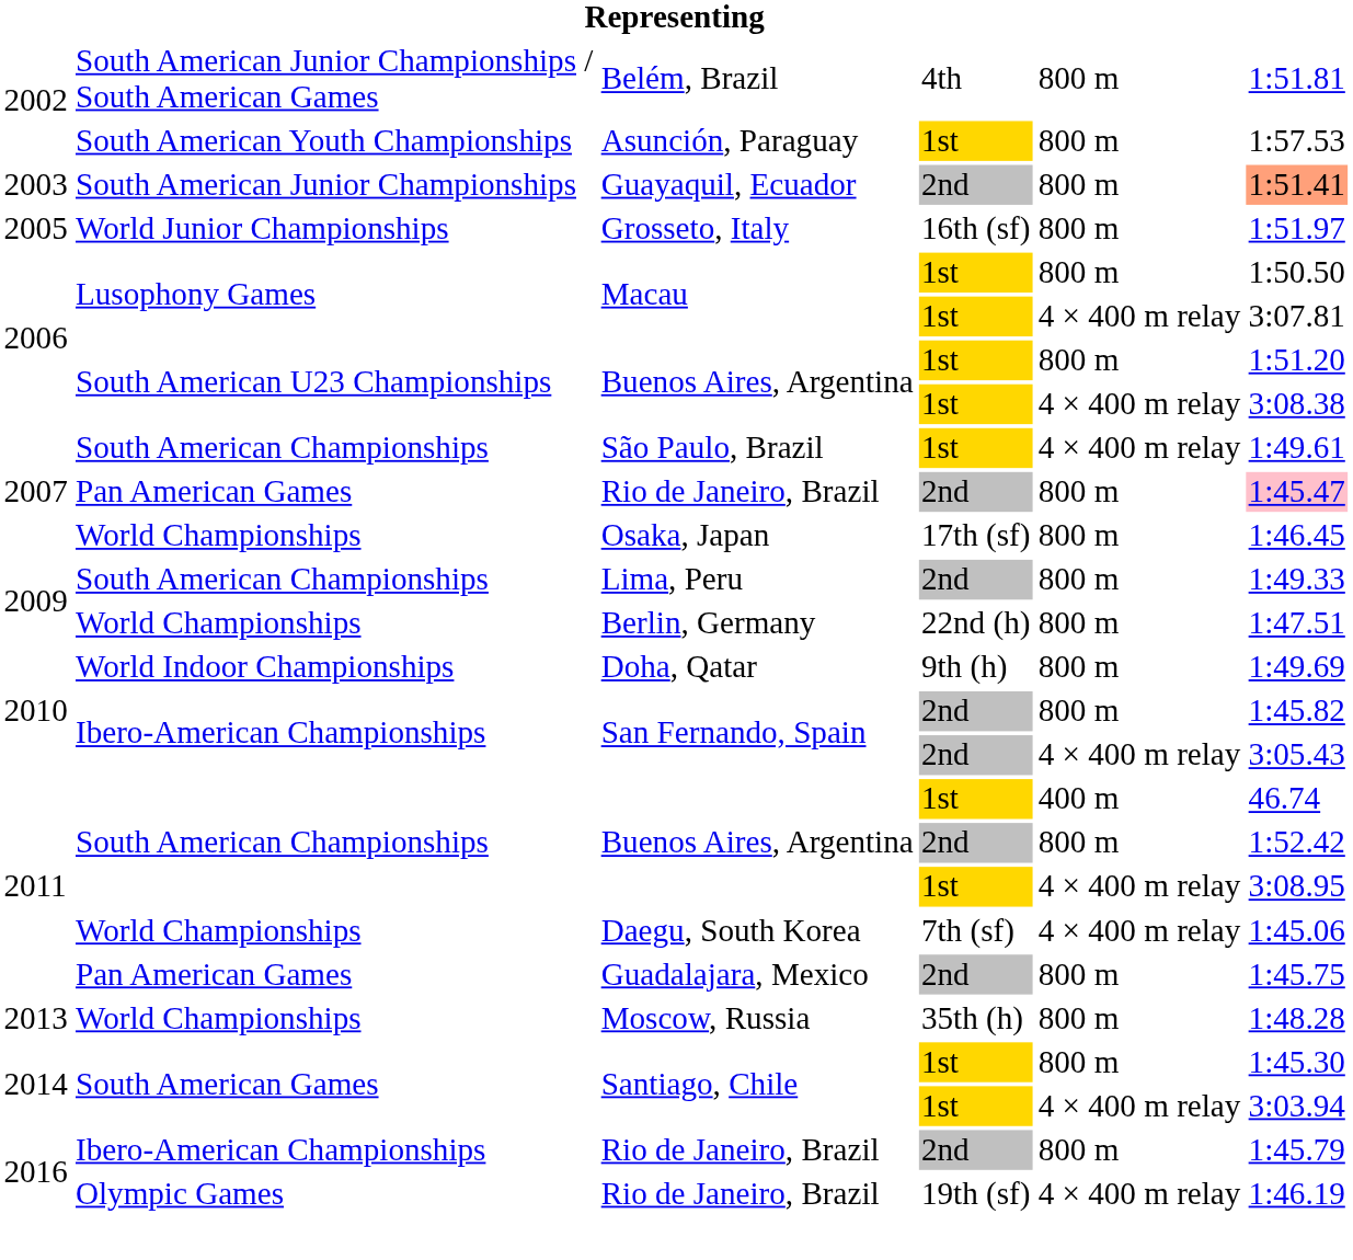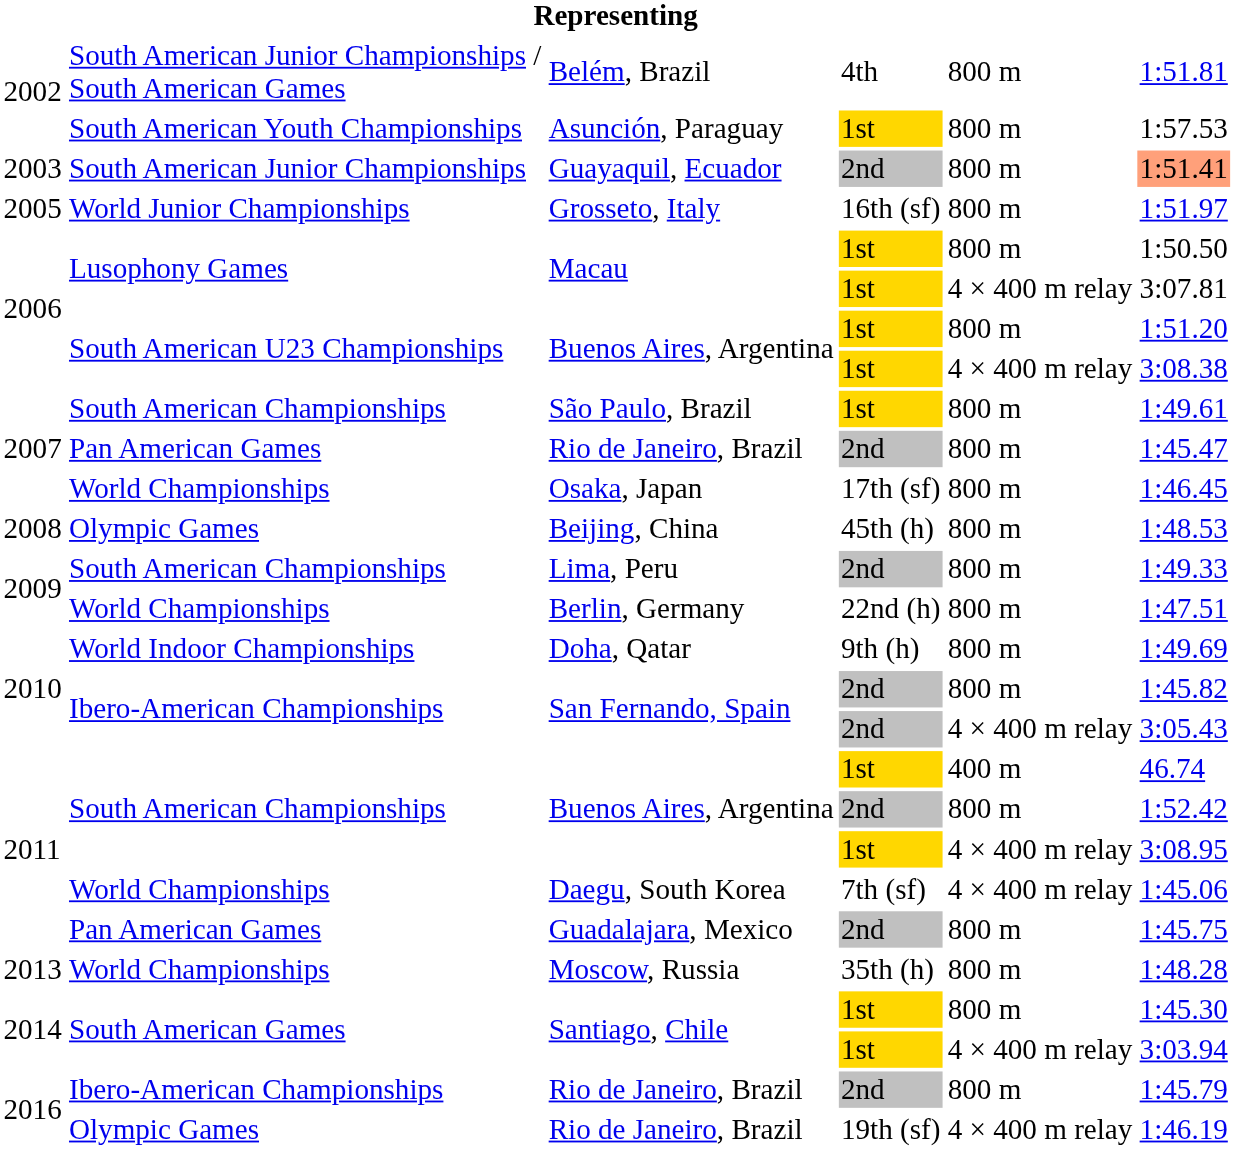 <table>
 <tr>
 <th colspan="6">Representing </th>
 </tr>
 <tr>
 <td rowspan=2>2002</td>
 <td><a href='#'>South American Junior Championships</a> /<br> <a href='#'>South American Games</a></td>
 <td><a href='#'>Belém</a>, Brazil</td>
 <td>4th</td>
 <td>800 m</td>
 <td><a href='#'>1:51.81</a></td>
 </tr>
 <tr>
 <td><a href='#'>South American Youth Championships</a></td>
 <td><a href='#'>Asunción</a>, Paraguay</td>
 <td bgcolor="gold">1st</td>
 <td>800 m</td>
 <td>1:57.53</td>
 </tr>
 <tr>
 <td>2003</td>
 <td><a href='#'>South American Junior Championships</a></td>
 <td><a href='#'>Guayaquil</a>, <a href='#'>Ecuador</a></td>
 <td bgcolor="silver">2nd</td>
 <td>800 m</td>
 <td style="background: lightsalmon;">1:51.41</td>
 </tr>
 <tr>
 <td>2005</td>
 <td><a href='#'>World Junior Championships</a></td>
 <td><a href='#'>Grosseto</a>, <a href='#'>Italy</a></td>
 <td>16th (sf)</td>
 <td>800 m</td>
 <td><a href='#'>1:51.97</a></td>
 </tr>
 <tr>
 <td rowspan=4>2006</td>
 <td rowspan=2><a href='#'>Lusophony Games</a></td>
 <td rowspan=2><a href='#'>Macau</a></td>
 <td bgcolor="gold">1st</td>
 <td>800 m</td>
 <td>1:50.50</td>
 </tr>
 <tr>
 <td bgcolor="gold">1st</td>
 <td>4 × 400 m relay</td>
 <td>3:07.81</td>
 </tr>
 <tr>
 <td rowspan=2><a href='#'>South American U23 Championships</a></td>
 <td rowspan=2><a href='#'>Buenos Aires</a>, Argentina</td>
 <td bgcolor="gold">1st</td>
 <td>800 m</td>
 <td><a href='#'>1:51.20</a></td>
 </tr>
 <tr>
 <td bgcolor="gold">1st</td>
 <td>4 × 400 m relay</td>
 <td><a href='#'>3:08.38</a></td>
 </tr>
 <tr>
 <td rowspan=3>2007</td>
 <td><a href='#'>South American Championships</a></td>
 <td><a href='#'>São Paulo</a>, Brazil</td>
 <td bgcolor="gold">1st</td>
-<td>4 × 400 m relay</td>
+<td>800 m</td>
 <td><a href='#'>1:49.61</a></td>
 </tr>
 <tr>
 <td><a href='#'>Pan American Games</a></td>
 <td><a href='#'>Rio de Janeiro</a>, Brazil</td>
 <td bgcolor="silver">2nd</td>
 <td>800 m</td>
-<td style="background: pink;"><a href='#'>1:45.47</a></td>
+<td><a href='#'>1:45.47</a></td>
 </tr>
 <tr>
 <td><a href='#'>World Championships</a></td>
 <td><a href='#'>Osaka</a>, Japan</td>
 <td>17th (sf)</td>
 <td>800 m</td>
 <td><a href='#'>1:46.45</a></td>
+</tr>
+<tr>
+<td>2008</td>
+<td><a href='#'>Olympic Games</a></td>
+<td><a href='#'>Beijing</a>, China</td>
+<td>45th (h)</td>
+<td>800 m</td>
+<td><a href='#'>1:48.53</a></td>
 </tr>
 <tr>
 <td rowspan=2>2009</td>
 <td><a href='#'>South American Championships</a></td>
 <td><a href='#'>Lima</a>, Peru</td>
 <td bgcolor="silver">2nd</td>
 <td>800 m</td>
 <td><a href='#'>1:49.33</a></td>
 </tr>
 <tr>
 <td><a href='#'>World Championships</a></td>
 <td><a href='#'>Berlin</a>, Germany</td>
 <td>22nd (h)</td>
 <td>800 m</td>
 <td><a href='#'>1:47.51</a></td>
 </tr>
 <tr>
 <td rowspan=3>2010</td>
 <td><a href='#'>World Indoor Championships</a></td>
 <td><a href='#'>Doha</a>, Qatar</td>
 <td>9th (h)</td>
 <td>800 m</td>
 <td><a href='#'>1:49.69</a></td>
 </tr>
 <tr>
 <td rowspan=2><a href='#'>Ibero-American Championships</a></td>
 <td rowspan=2><a href='#'>San Fernando, Spain</a></td>
 <td bgcolor="silver">2nd</td>
 <td>800 m</td>
 <td><a href='#'>1:45.82</a></td>
 </tr>
 <tr>
 <td bgcolor="silver">2nd</td>
 <td>4 × 400 m relay</td>
 <td><a href='#'>3:05.43</a></td>
 </tr>
 <tr>
 <td rowspan=5>2011</td>
 <td rowspan=3><a href='#'>South American Championships</a></td>
 <td rowspan=3><a href='#'>Buenos Aires</a>, Argentina</td>
 <td bgcolor="gold">1st</td>
 <td>400 m</td>
 <td><a href='#'>46.74</a></td>
 </tr>
 <tr>
 <td bgcolor="silver">2nd</td>
 <td>800 m</td>
 <td><a href='#'>1:52.42</a></td>
 </tr>
 <tr>
 <td bgcolor="gold">1st</td>
 <td>4 × 400 m relay</td>
 <td><a href='#'>3:08.95</a></td>
 </tr>
 <tr>
 <td><a href='#'>World Championships</a></td>
 <td><a href='#'>Daegu</a>, South Korea</td>
 <td>7th (sf)</td>
 <td>4 × 400 m relay</td>
 <td><a href='#'>1:45.06</a></td>
 </tr>
 <tr>
 <td><a href='#'>Pan American Games</a></td>
 <td><a href='#'>Guadalajara</a>, Mexico</td>
 <td bgcolor="silver">2nd</td>
 <td>800 m</td>
 <td><a href='#'>1:45.75</a></td>
 </tr>
 <tr>
 <td>2013</td>
 <td><a href='#'>World Championships</a></td>
 <td><a href='#'>Moscow</a>, Russia</td>
 <td>35th (h)</td>
 <td>800 m</td>
 <td><a href='#'>1:48.28</a></td>
 </tr>
 <tr>
 <td rowspan=2>2014</td>
 <td rowspan=2><a href='#'>South American Games</a></td>
 <td rowspan=2><a href='#'>Santiago</a>, <a href='#'>Chile</a></td>
 <td bgcolor=gold>1st</td>
 <td>800 m</td>
 <td><a href='#'>1:45.30</a></td>
 </tr>
 <tr>
 <td bgcolor=gold>1st</td>
 <td>4 × 400 m relay</td>
 <td><a href='#'>3:03.94</a></td>
 </tr>
 <tr>
 <td rowspan=2>2016</td>
 <td><a href='#'>Ibero-American Championships</a></td>
 <td><a href='#'>Rio de Janeiro</a>, Brazil</td>
 <td bgcolor=silver>2nd</td>
 <td>800 m</td>
 <td><a href='#'>1:45.79</a></td>
 </tr>
 <tr>
 <td><a href='#'>Olympic Games</a></td>
 <td><a href='#'>Rio de Janeiro</a>, Brazil</td>
 <td>19th (sf)</td>
 <td>4 × 400 m relay</td>
 <td><a href='#'>1:46.19</a></td>
 </tr>
 </table>
